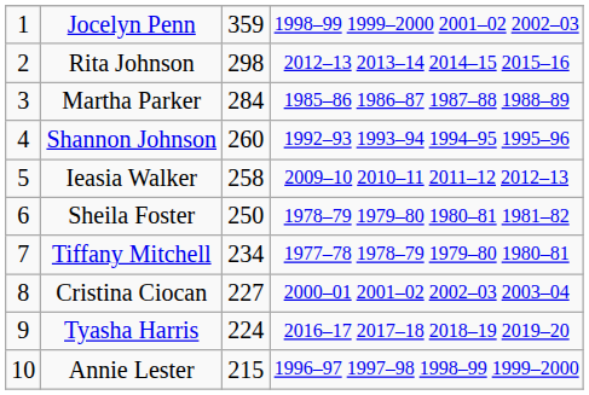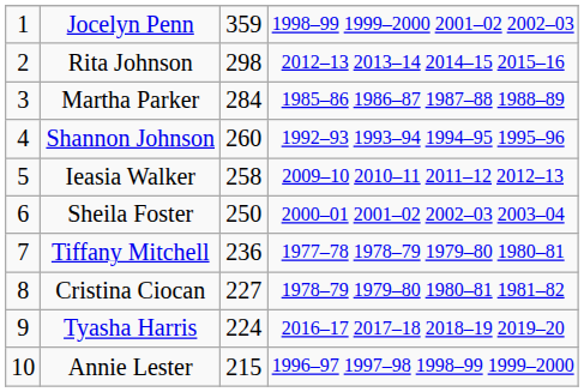 <table class="wikitable sortable" style="text-align: center">
 <tr>
 </tr>
 <tr>
 <td>1</td>
 <td><a href='#'>Jocelyn Penn</a></td>
 <td>359</td>
 <td style="font-size:80%;"><a href='#'>1998–99</a> <a href='#'>1999–2000</a> <a href='#'>2001–02</a> <a href='#'>2002–03</a></td>
 </tr>
 <tr>
 <td>2</td>
 <td>Rita Johnson</td>
 <td>298</td>
 <td style="font-size:80%;"><a href='#'>2012–13</a> <a href='#'>2013–14</a> <a href='#'>2014–15</a> <a href='#'>2015–16</a></td>
 </tr>
 <tr>
 <td>3</td>
 <td>Martha Parker</td>
 <td>284</td>
 <td style="font-size:80%;"><a href='#'>1985–86</a> <a href='#'>1986–87</a> <a href='#'>1987–88</a> <a href='#'>1988–89</a></td>
 </tr>
 <tr>
 <td>4</td>
 <td><a href='#'>Shannon Johnson</a></td>
 <td>260</td>
 <td style="font-size:80%;"><a href='#'>1992–93</a> <a href='#'>1993–94</a> <a href='#'>1994–95</a> <a href='#'>1995–96</a></td>
 </tr>
 <tr>
 <td>5</td>
 <td>Ieasia Walker</td>
 <td>258</td>
 <td style="font-size:80%;"><a href='#'>2009–10</a> <a href='#'>2010–11</a> <a href='#'>2011–12</a> <a href='#'>2012–13</a></td>
 </tr>
 <tr>
 <td>6</td>
 <td>Sheila Foster</td>
 <td>250</td>
-<td style="font-size:80%;"><a href='#'>1978–79</a> <a href='#'>1979–80</a> <a href='#'>1980–81</a> <a href='#'>1981–82</a></td>
+<td style="font-size:80%;"><a href='#'>2000–01</a> <a href='#'>2001–02</a> <a href='#'>2002–03</a> <a href='#'>2003–04</a></td>
 </tr>
 <tr>
 <td>7</td>
 <td><a href='#'>Tiffany Mitchell</a></td>
-<td>234</td>
+<td>236</td>
 <td style="font-size:80%;"><a href='#'>1977–78</a> <a href='#'>1978–79</a> <a href='#'>1979–80</a> <a href='#'>1980–81</a></td>
 </tr>
 <tr>
 <td>8</td>
 <td>Cristina Ciocan</td>
 <td>227</td>
-<td style="font-size:80%;"><a href='#'>2000–01</a> <a href='#'>2001–02</a> <a href='#'>2002–03</a> <a href='#'>2003–04</a></td>
+<td style="font-size:80%;"><a href='#'>1978–79</a> <a href='#'>1979–80</a> <a href='#'>1980–81</a> <a href='#'>1981–82</a></td>
 </tr>
 <tr>
 <td>9</td>
 <td><a href='#'>Tyasha Harris</a></td>
 <td>224</td>
 <td style="font-size:80%;"><a href='#'>2016–17</a> <a href='#'>2017–18</a> <a href='#'>2018–19</a> <a href='#'>2019–20</a></td>
 </tr>
 <tr>
 <td>10</td>
 <td>Annie Lester</td>
 <td>215</td>
 <td style="font-size:80%;"><a href='#'>1996–97</a> <a href='#'>1997–98</a> <a href='#'>1998–99</a> <a href='#'>1999–2000</a></td>
 </tr>
 </table>
